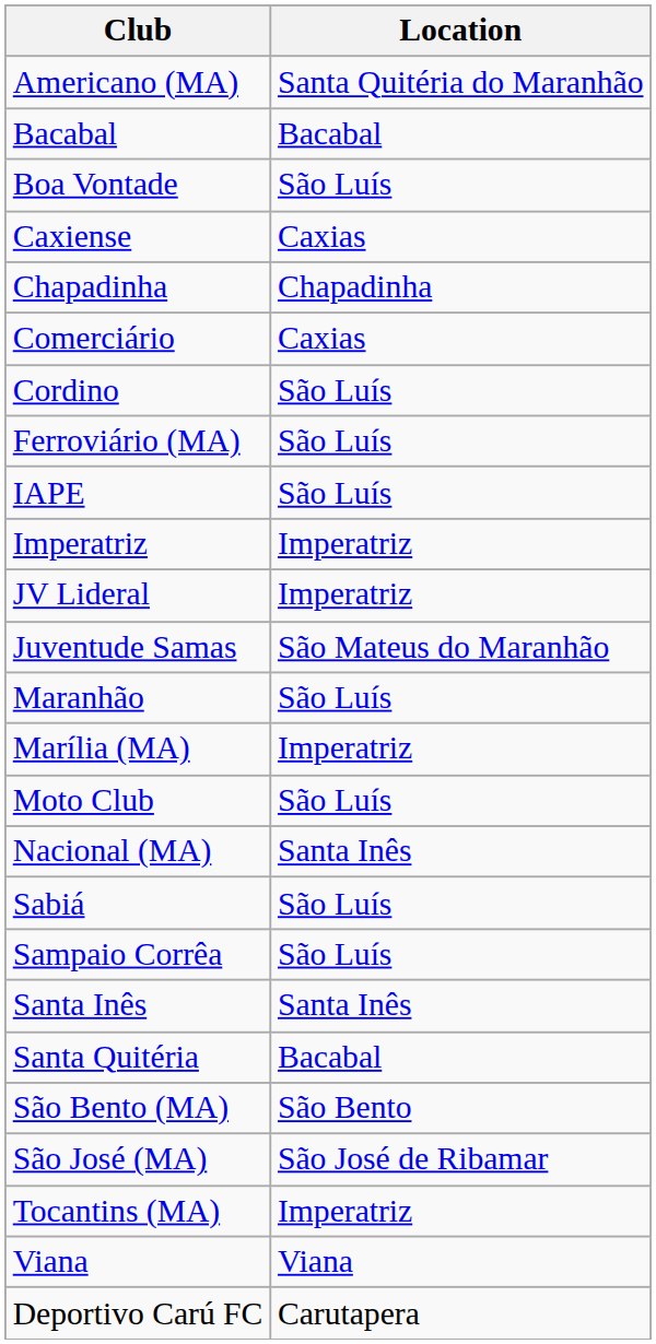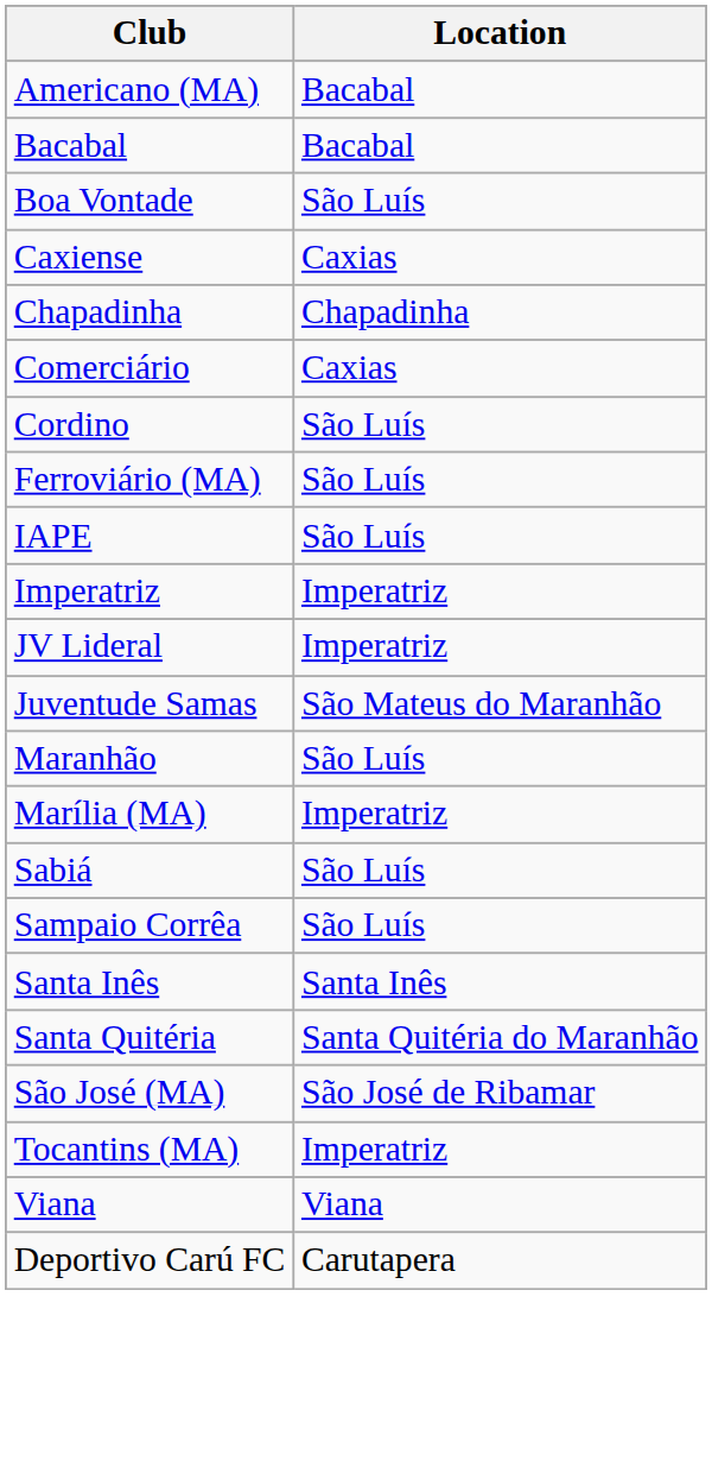 <table class="wikitable sortable">
 <tr>
 <th>Club</th>
 <th>Location</th>
 </tr>
 <tr>
 <td><a href='#'>Americano (MA)</a></td>
-<td><a href='#'>Santa Quitéria do Maranhão</a></td>
+<td><a href='#'>Bacabal</a></td>
 </tr>
 <tr>
 <td><a href='#'>Bacabal</a></td>
 <td><a href='#'>Bacabal</a></td>
 </tr>
 <tr>
 <td><a href='#'>Boa Vontade</a></td>
 <td><a href='#'>São Luís</a></td>
 </tr>
 <tr>
 <td><a href='#'>Caxiense</a></td>
 <td><a href='#'>Caxias</a></td>
 </tr>
 <tr>
 <td><a href='#'>Chapadinha</a></td>
 <td><a href='#'>Chapadinha</a></td>
 </tr>
 <tr>
 <td><a href='#'>Comerciário</a></td>
 <td><a href='#'>Caxias</a></td>
 </tr>
 <tr>
 <td><a href='#'>Cordino</a></td>
 <td><a href='#'>São Luís</a></td>
 </tr>
 <tr>
 <td><a href='#'>Ferroviário (MA)</a></td>
 <td><a href='#'>São Luís</a></td>
 </tr>
 <tr>
 <td><a href='#'>IAPE</a></td>
 <td><a href='#'>São Luís</a></td>
 </tr>
 <tr>
 <td><a href='#'>Imperatriz</a></td>
 <td><a href='#'>Imperatriz</a></td>
 </tr>
 <tr>
 <td><a href='#'>JV Lideral</a></td>
 <td><a href='#'>Imperatriz</a></td>
 </tr>
 <tr>
 <td><a href='#'>Juventude Samas</a></td>
 <td><a href='#'>São Mateus do Maranhão</a></td>
 </tr>
 <tr>
 <td><a href='#'>Maranhão</a></td>
 <td><a href='#'>São Luís</a></td>
 </tr>
 <tr>
 <td><a href='#'>Marília (MA)</a></td>
 <td><a href='#'>Imperatriz</a></td>
 </tr>
 <tr>
-<td><a href='#'>Moto Club</a></td>
-<td><a href='#'>São Luís</a></td>
-</tr>
-<tr>
-<td><a href='#'>Nacional (MA)</a></td>
-<td><a href='#'>Santa Inês</a></td>
-</tr>
-<tr>
 <td><a href='#'>Sabiá</a></td>
 <td><a href='#'>São Luís</a></td>
 </tr>
 <tr>
 <td><a href='#'>Sampaio Corrêa</a></td>
 <td><a href='#'>São Luís</a></td>
 </tr>
 <tr>
 <td><a href='#'>Santa Inês</a></td>
 <td><a href='#'>Santa Inês</a></td>
 </tr>
 <tr>
 <td><a href='#'>Santa Quitéria</a></td>
-<td><a href='#'>Bacabal</a></td>
-</tr>
-<tr>
-<td><a href='#'>São Bento (MA)</a></td>
-<td><a href='#'>São Bento</a></td>
+<td><a href='#'>Santa Quitéria do Maranhão</a></td>
 </tr>
 <tr>
 <td><a href='#'>São José (MA)</a></td>
 <td><a href='#'>São José de Ribamar</a></td>
 </tr>
 <tr>
 <td><a href='#'>Tocantins (MA)</a></td>
 <td><a href='#'>Imperatriz</a></td>
 </tr>
 <tr>
 <td><a href='#'>Viana</a></td>
 <td><a href='#'>Viana</a></td>
 </tr>
 <tr>
 <td>Deportivo Carú FC</td>
 <td>Carutapera</td>
 </tr>
 </table>
